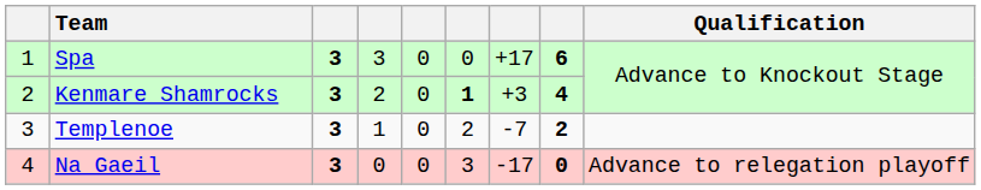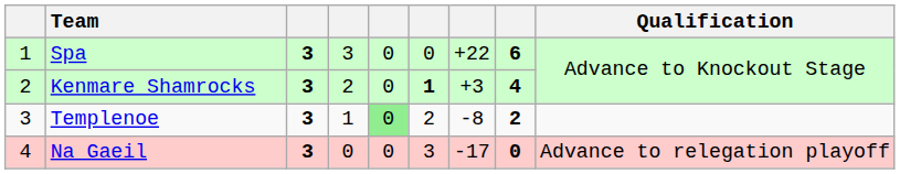 <table class="wikitable" style="text-align:center">
 <tr>
 <th width="20"></th>
 <th width="150" style="text-align:left;">Team</th>
 <th width="20"></th>
 <th width="20"></th>
 <th width="20"></th>
 <th width="20"></th>
 <th width="20"></th>
 <th width="20"></th>
 <th>Qualification</th>
 </tr>
 <tr style="background:#ccffcc">
 <td>1</td>
 <td align="left"> <a href='#'>Spa</a></td>
 <td><strong>3</strong></td>
 <td>3</td>
 <td>0</td>
 <td>0</td>
-<td>+17</td>
+<td>+22</td>
 <td><strong>6</strong></td>
 <td rowspan="2">Advance to Knockout Stage</td>
 </tr>
 <tr style="background:#ccffcc">
 <td>2</td>
 <td align="left"> <a href='#'>Kenmare Shamrocks</a></td>
 <td><strong>3</strong></td>
 <td>2</td>
 <td>0</td>
 <td><strong>1</strong></td>
 <td>+3</td>
 <td><strong>4</strong></td>
 </tr>
 <tr>
 <td>3</td>
 <td align="left"> <a href='#'>Templenoe</a></td>
 <td><strong>3</strong></td>
 <td>1</td>
-<td>0</td>
+<td style="background: lightgreen;">0</td>
 <td>2</td>
-<td>-7</td>
+<td>-8</td>
 <td><strong>2</strong></td>
 <td></td>
 </tr>
 <tr style="background:#ffcccc">
 <td>4</td>
 <td align="left"> <a href='#'>Na Gaeil</a></td>
 <td><strong>3</strong></td>
 <td>0</td>
 <td>0</td>
 <td>3</td>
 <td>-17</td>
 <td><strong>0</strong></td>
 <td>Advance to relegation playoff</td>
 </tr>
 </table>
